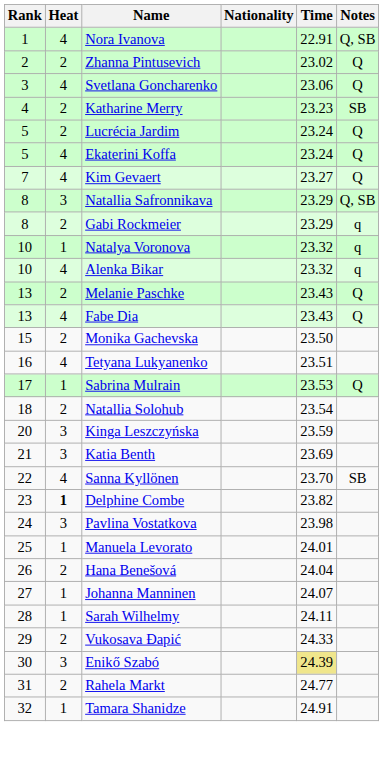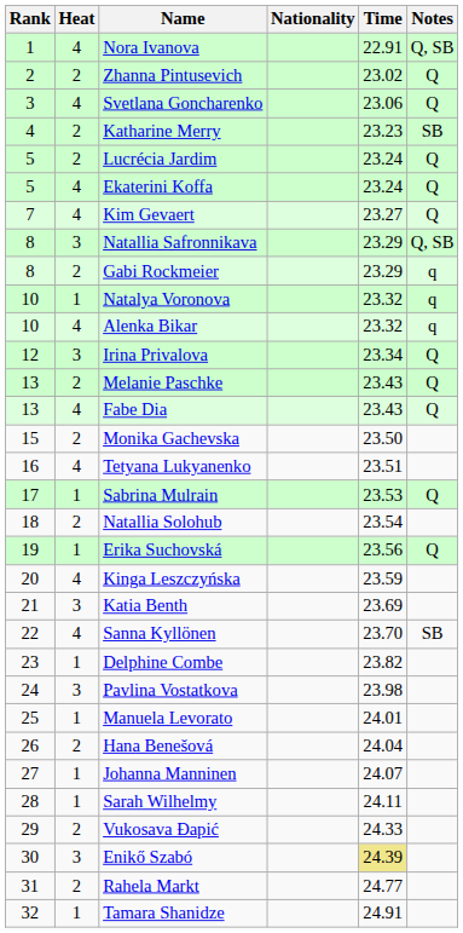 <table class="wikitable sortable" style="text-align:center">
 <tr>
 <th>Rank</th>
 <th>Heat</th>
 <th>Name</th>
 <th>Nationality</th>
 <th>Time</th>
 <th>Notes</th>
 </tr>
 <tr bgcolor=ccffcc>
 <td>1</td>
 <td>4</td>
 <td align=left><a href='#'>Nora Ivanova</a></td>
 <td align=left></td>
 <td>22.91</td>
 <td>Q, SB</td>
 </tr>
 <tr bgcolor=ccffcc>
 <td>2</td>
 <td>2</td>
 <td align=left><a href='#'>Zhanna Pintusevich</a></td>
 <td align=left></td>
 <td>23.02</td>
 <td>Q</td>
 </tr>
 <tr bgcolor=ccffcc>
 <td>3</td>
 <td>4</td>
 <td align=left><a href='#'>Svetlana Goncharenko</a></td>
 <td align=left></td>
 <td>23.06</td>
 <td>Q</td>
 </tr>
 <tr bgcolor=ccffcc>
 <td>4</td>
 <td>2</td>
 <td align=left><a href='#'>Katharine Merry</a></td>
 <td align=left></td>
 <td>23.23</td>
 <td>SB</td>
 </tr>
 <tr bgcolor=ccffcc>
 <td>5</td>
 <td>2</td>
 <td align=left><a href='#'>Lucrécia Jardim</a></td>
 <td align=left></td>
 <td>23.24</td>
 <td>Q</td>
 </tr>
 <tr bgcolor=ccffcc>
 <td>5</td>
 <td>4</td>
 <td align=left><a href='#'>Ekaterini Koffa</a></td>
 <td align=left></td>
 <td>23.24</td>
 <td>Q</td>
 </tr>
 <tr bgcolor=ddffdd>
 <td>7</td>
 <td>4</td>
 <td align=left><a href='#'>Kim Gevaert</a></td>
 <td align=left></td>
 <td>23.27</td>
 <td>Q</td>
 </tr>
 <tr bgcolor=ccffcc>
 <td>8</td>
 <td>3</td>
 <td align=left><a href='#'>Natallia Safronnikava</a></td>
 <td align=left></td>
 <td>23.29</td>
 <td>Q, SB</td>
 </tr>
 <tr bgcolor=ddffdd>
 <td>8</td>
 <td>2</td>
 <td align=left><a href='#'>Gabi Rockmeier</a></td>
 <td align=left></td>
 <td>23.29</td>
 <td>q</td>
 </tr>
 <tr bgcolor=ccffcc>
 <td>10</td>
 <td>1</td>
 <td align=left><a href='#'>Natalya Voronova</a></td>
 <td align=left></td>
 <td>23.32</td>
 <td>q</td>
 </tr>
 <tr bgcolor=ddffdd>
 <td>10</td>
 <td>4</td>
 <td align=left><a href='#'>Alenka Bikar</a></td>
 <td align=left></td>
 <td>23.32</td>
 <td>q</td>
 </tr>
 <tr bgcolor=ccffcc>
+<td>12</td>
+<td>3</td>
+<td align=left><a href='#'>Irina Privalova</a></td>
+<td align=left></td>
+<td>23.34</td>
+<td>Q</td>
+</tr>
+<tr bgcolor=ccffcc>
 <td>13</td>
 <td>2</td>
 <td align=left><a href='#'>Melanie Paschke</a></td>
 <td align=left></td>
 <td>23.43</td>
 <td>Q</td>
 </tr>
 <tr bgcolor=ddffdd>
 <td>13</td>
 <td>4</td>
 <td align=left><a href='#'>Fabe Dia</a></td>
 <td align=left></td>
 <td>23.43</td>
 <td>Q</td>
 </tr>
 <tr>
 <td>15</td>
 <td>2</td>
 <td align=left><a href='#'>Monika Gachevska</a></td>
 <td align=left></td>
 <td>23.50</td>
 <td></td>
 </tr>
 <tr>
 <td>16</td>
 <td>4</td>
 <td align=left><a href='#'>Tetyana Lukyanenko</a></td>
 <td align=left></td>
 <td>23.51</td>
 <td></td>
 </tr>
 <tr bgcolor=ccffcc>
 <td>17</td>
 <td>1</td>
 <td align=left><a href='#'>Sabrina Mulrain</a></td>
 <td align=left></td>
 <td>23.53</td>
 <td>Q</td>
 </tr>
 <tr>
 <td>18</td>
 <td>2</td>
 <td align=left><a href='#'>Natallia Solohub</a></td>
 <td align=left></td>
 <td>23.54</td>
 <td></td>
 </tr>
+<tr bgcolor=ccffcc>
+<td>19</td>
+<td>1</td>
+<td align=left><a href='#'>Erika Suchovská</a></td>
+<td align=left></td>
+<td>23.56</td>
+<td>Q</td>
+</tr>
 <tr>
 <td>20</td>
-<td>3</td>
+<td>4</td>
 <td align=left><a href='#'>Kinga Leszczyńska</a></td>
 <td align=left></td>
 <td>23.59</td>
 <td></td>
 </tr>
 <tr>
 <td>21</td>
 <td>3</td>
 <td align=left><a href='#'>Katia Benth</a></td>
 <td align=left></td>
 <td>23.69</td>
 <td></td>
 </tr>
 <tr>
 <td>22</td>
 <td>4</td>
 <td align=left><a href='#'>Sanna Kyllönen</a></td>
 <td align=left></td>
 <td>23.70</td>
 <td>SB</td>
 </tr>
 <tr>
 <td>23</td>
-<td><strong>1</strong></td>
+<td>1</td>
 <td align=left><a href='#'>Delphine Combe</a></td>
 <td align=left></td>
 <td>23.82</td>
 <td></td>
 </tr>
 <tr>
 <td>24</td>
 <td>3</td>
 <td align=left><a href='#'>Pavlina Vostatkova</a></td>
 <td align=left></td>
 <td>23.98</td>
 <td></td>
 </tr>
 <tr>
 <td>25</td>
 <td>1</td>
 <td align=left><a href='#'>Manuela Levorato</a></td>
 <td align=left></td>
 <td>24.01</td>
 <td></td>
 </tr>
 <tr>
 <td>26</td>
 <td>2</td>
 <td align=left><a href='#'>Hana Benešová</a></td>
 <td align=left></td>
 <td>24.04</td>
 <td></td>
 </tr>
 <tr>
 <td>27</td>
 <td>1</td>
 <td align=left><a href='#'>Johanna Manninen</a></td>
 <td align=left></td>
 <td>24.07</td>
 <td></td>
 </tr>
 <tr>
 <td>28</td>
 <td>1</td>
 <td align=left><a href='#'>Sarah Wilhelmy</a></td>
 <td align=left></td>
 <td>24.11</td>
 <td></td>
 </tr>
 <tr>
 <td>29</td>
 <td>2</td>
 <td align=left><a href='#'>Vukosava Đapić</a></td>
 <td align=left></td>
 <td>24.33</td>
 <td></td>
 </tr>
 <tr>
 <td>30</td>
 <td>3</td>
 <td align=left><a href='#'>Enikő Szabó</a></td>
 <td align=left></td>
 <td style="background: khaki;">24.39</td>
 <td></td>
 </tr>
 <tr>
 <td>31</td>
 <td>2</td>
 <td align=left><a href='#'>Rahela Markt</a></td>
 <td align=left></td>
 <td>24.77</td>
 <td></td>
 </tr>
 <tr>
 <td>32</td>
 <td>1</td>
 <td align=left><a href='#'>Tamara Shanidze</a></td>
 <td align=left></td>
 <td>24.91</td>
 <td></td>
 </tr>
 </table>
